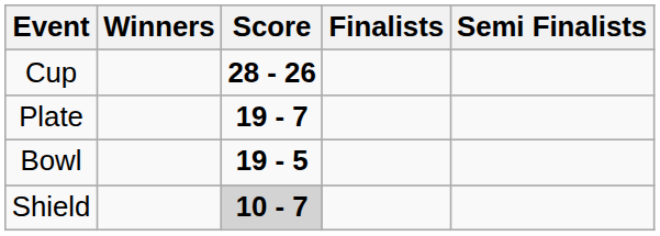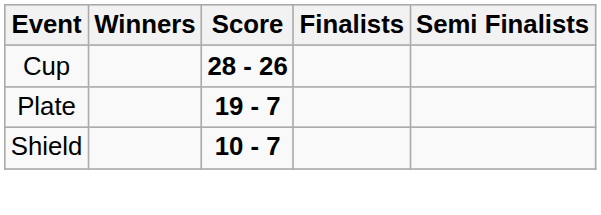 <table class="wikitable" style="text-align: center">
 <tr>
 <th>Event</th>
 <th>Winners</th>
 <th>Score</th>
 <th>Finalists</th>
 <th>Semi Finalists</th>
 </tr>
 <tr>
 <td>Cup</td>
 <td align=left><strong></strong></td>
 <td><strong>28 - 26</strong></td>
 <td align=left></td>
 <td align=left><br></td>
 </tr>
 <tr>
 <td>Plate</td>
 <td align=left><strong></strong></td>
 <td><strong>19 - 7</strong></td>
 <td align=left></td>
 <td align=left><br></td>
 </tr>
 <tr>
-<td>Bowl</td>
-<td align=left><strong></strong></td>
-<td><strong>19 - 5</strong></td>
-<td align=left></td>
-<td align=left><br></td>
-</tr>
-<tr>
 <td>Shield</td>
 <td align=left><strong></strong></td>
-<td style="background: lightgrey;"><strong>10 - 7</strong></td>
+<td><strong>10 - 7</strong></td>
 <td align=left></td>
 <td align=left><br></td>
 </tr>
 </table>
